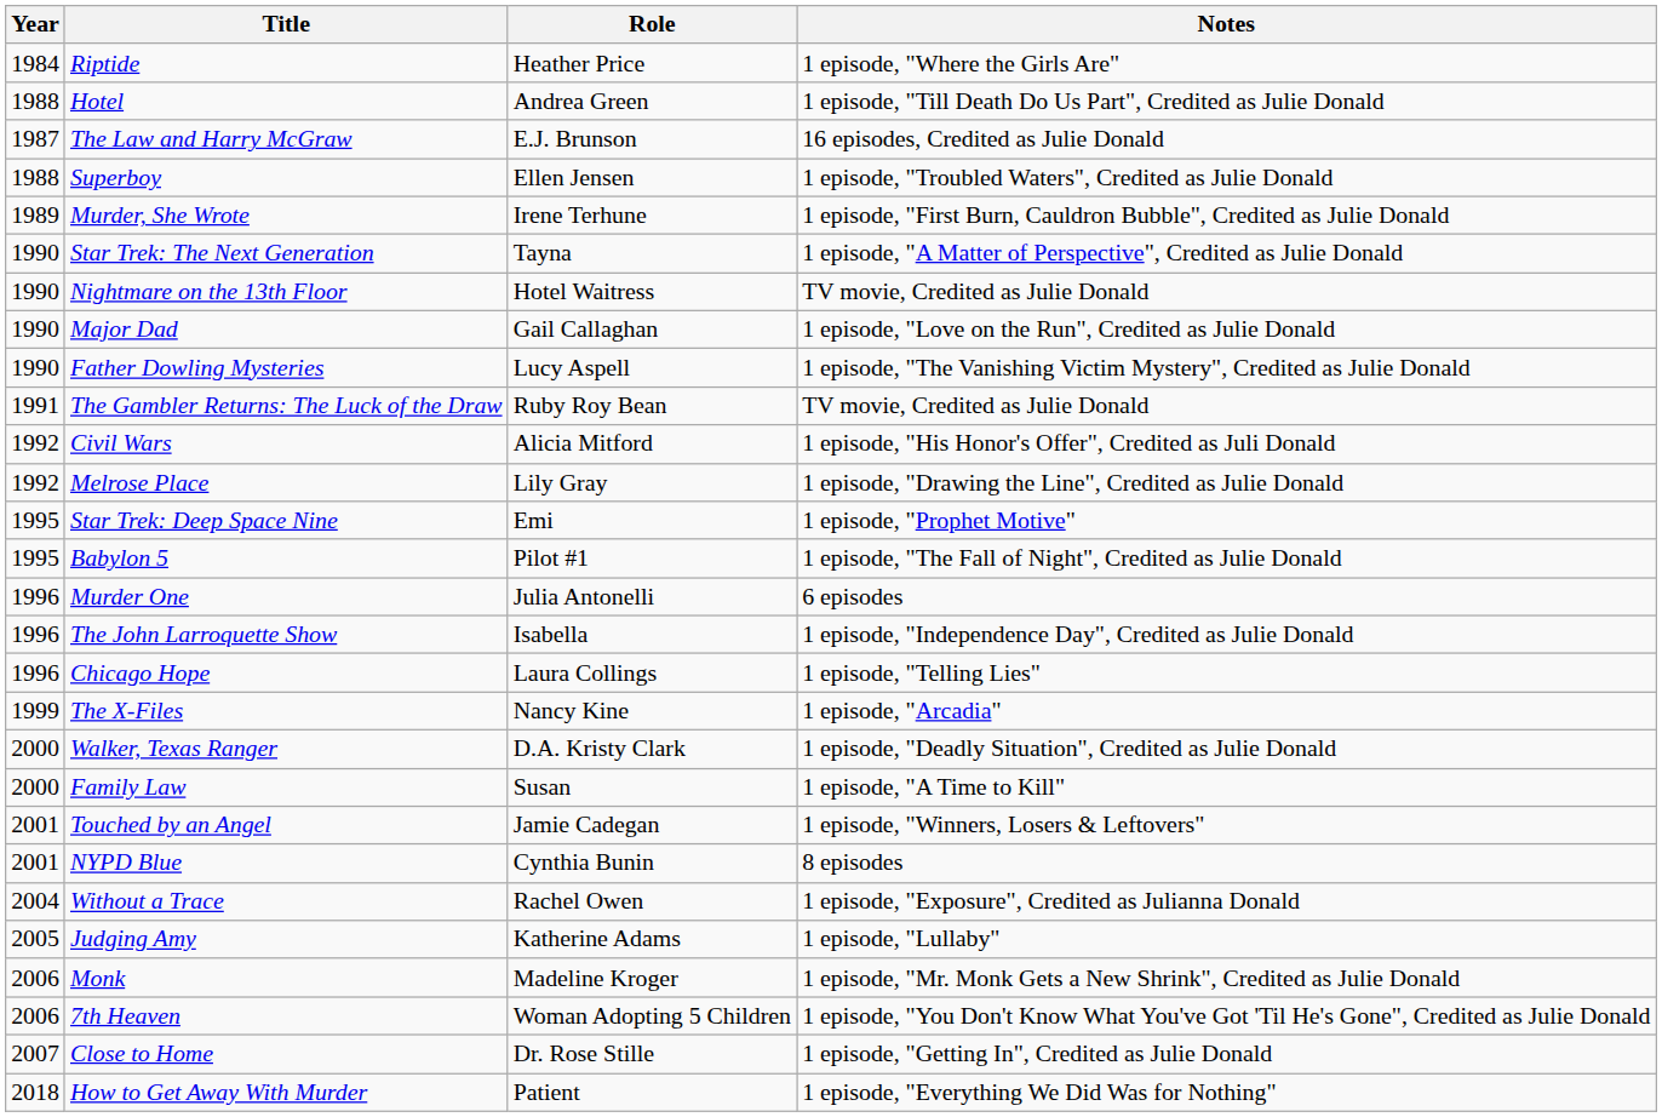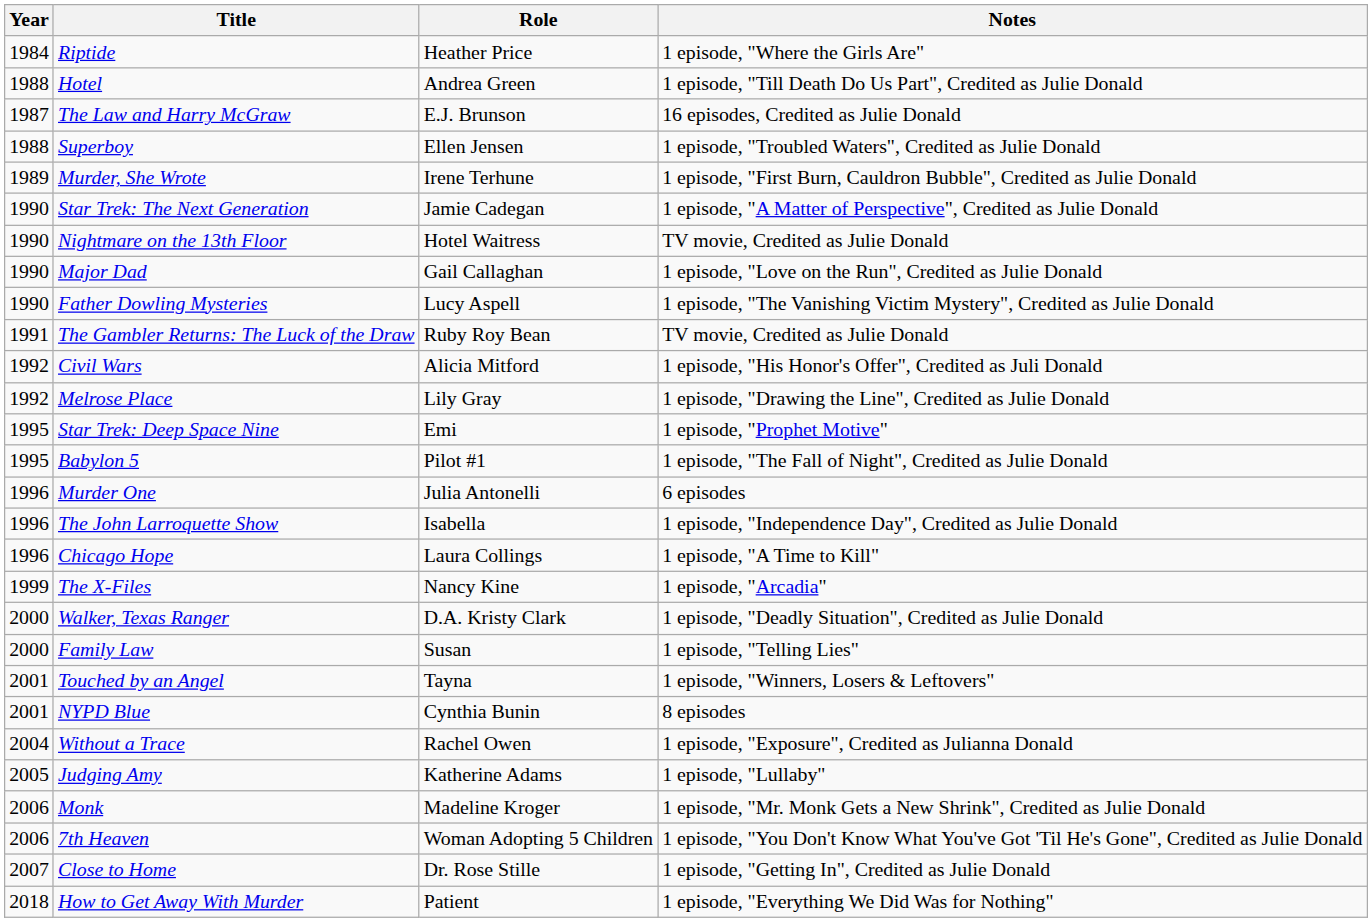 <table class="wikitable">
 <tr>
 <th>Year</th>
 <th>Title</th>
 <th>Role</th>
 <th>Notes</th>
 </tr>
 <tr>
 <td>1984</td>
 <td><em><a href='#'>Riptide</a></em></td>
 <td>Heather Price</td>
 <td>1 episode, "Where the Girls Are"</td>
 </tr>
 <tr>
 <td>1988</td>
 <td><em><a href='#'>Hotel</a></em></td>
 <td>Andrea Green</td>
 <td>1 episode, "Till Death Do Us Part", Credited as Julie Donald</td>
 </tr>
 <tr>
 <td>1987</td>
 <td><em><a href='#'>The Law and Harry McGraw</a></em></td>
 <td>E.J. Brunson</td>
 <td>16 episodes, Credited as Julie Donald</td>
 </tr>
 <tr>
 <td>1988</td>
 <td><em><a href='#'>Superboy</a></em></td>
 <td>Ellen Jensen</td>
 <td>1 episode, "Troubled Waters", Credited as Julie Donald</td>
 </tr>
 <tr>
 <td>1989</td>
 <td><em><a href='#'>Murder, She Wrote</a></em></td>
 <td>Irene Terhune</td>
 <td>1 episode, "First Burn, Cauldron Bubble", Credited as Julie Donald</td>
 </tr>
 <tr>
 <td>1990</td>
 <td><em><a href='#'>Star Trek: The Next Generation</a></em></td>
-<td>Tayna</td>
+<td>Jamie Cadegan</td>
 <td>1 episode, "<a href='#'>A Matter of Perspective</a>", Credited as Julie Donald</td>
 </tr>
 <tr>
 <td>1990</td>
 <td><em><a href='#'>Nightmare on the 13th Floor</a></em></td>
 <td>Hotel Waitress</td>
 <td>TV movie, Credited as Julie Donald</td>
 </tr>
 <tr>
 <td>1990</td>
 <td><em><a href='#'>Major Dad</a></em></td>
 <td>Gail Callaghan</td>
 <td>1 episode, "Love on the Run", Credited as Julie Donald</td>
 </tr>
 <tr>
 <td>1990</td>
 <td><em><a href='#'>Father Dowling Mysteries</a></em></td>
 <td>Lucy Aspell</td>
 <td>1 episode, "The Vanishing Victim Mystery", Credited as Julie Donald</td>
 </tr>
 <tr>
 <td>1991</td>
 <td><em><a href='#'>The Gambler Returns: The Luck of the Draw</a></em></td>
 <td>Ruby Roy Bean</td>
 <td>TV movie, Credited as Julie Donald</td>
 </tr>
 <tr>
 <td>1992</td>
 <td><em><a href='#'>Civil Wars</a></em></td>
 <td>Alicia Mitford</td>
 <td>1 episode, "His Honor's Offer", Credited as Juli Donald</td>
 </tr>
 <tr>
 <td>1992</td>
 <td><em><a href='#'>Melrose Place</a></em></td>
 <td>Lily Gray</td>
 <td>1 episode, "Drawing the Line", Credited as Julie Donald</td>
 </tr>
 <tr>
 <td>1995</td>
 <td><em><a href='#'>Star Trek: Deep Space Nine</a></em></td>
 <td>Emi</td>
 <td>1 episode, "<a href='#'>Prophet Motive</a>"</td>
 </tr>
 <tr>
 <td>1995</td>
 <td><em><a href='#'>Babylon 5</a></em></td>
 <td>Pilot #1</td>
 <td>1 episode, "The Fall of Night", Credited as Julie Donald</td>
 </tr>
 <tr>
 <td>1996</td>
 <td><em><a href='#'>Murder One</a></em></td>
 <td>Julia Antonelli</td>
 <td>6 episodes</td>
 </tr>
 <tr>
 <td>1996</td>
 <td><em><a href='#'>The John Larroquette Show</a></em></td>
 <td>Isabella</td>
 <td>1 episode, "Independence Day", Credited as Julie Donald</td>
 </tr>
 <tr>
 <td>1996</td>
 <td><em><a href='#'>Chicago Hope</a></em></td>
 <td>Laura Collings</td>
-<td>1 episode, "Telling Lies"</td>
+<td>1 episode, "A Time to Kill"</td>
 </tr>
 <tr>
 <td>1999</td>
 <td><em><a href='#'>The X-Files</a></em></td>
 <td>Nancy Kine</td>
 <td>1 episode, "<a href='#'>Arcadia</a>"</td>
 </tr>
 <tr>
 <td>2000</td>
 <td><em><a href='#'>Walker, Texas Ranger</a></em></td>
 <td>D.A. Kristy Clark</td>
 <td>1 episode, "Deadly Situation", Credited as Julie Donald</td>
 </tr>
 <tr>
 <td>2000</td>
 <td><em><a href='#'>Family Law</a></em></td>
 <td>Susan</td>
-<td>1 episode, "A Time to Kill"</td>
+<td>1 episode, "Telling Lies"</td>
 </tr>
 <tr>
 <td>2001</td>
 <td><em><a href='#'>Touched by an Angel</a></em></td>
-<td>Jamie Cadegan</td>
+<td>Tayna</td>
 <td>1 episode, "Winners, Losers & Leftovers"</td>
 </tr>
 <tr>
 <td>2001</td>
 <td><em><a href='#'>NYPD Blue</a></em></td>
 <td>Cynthia Bunin</td>
 <td>8 episodes</td>
 </tr>
 <tr>
 <td>2004</td>
 <td><em><a href='#'>Without a Trace</a></em></td>
 <td>Rachel Owen</td>
 <td>1 episode, "Exposure", Credited as Julianna Donald</td>
 </tr>
 <tr>
 <td>2005</td>
 <td><em><a href='#'>Judging Amy</a></em></td>
 <td>Katherine Adams</td>
 <td>1 episode, "Lullaby"</td>
 </tr>
 <tr>
 <td>2006</td>
 <td><em><a href='#'>Monk</a></em></td>
 <td>Madeline Kroger</td>
 <td>1 episode, "Mr. Monk Gets a New Shrink", Credited as Julie Donald</td>
 </tr>
 <tr>
 <td>2006</td>
 <td><em><a href='#'>7th Heaven</a></em></td>
 <td>Woman Adopting 5 Children</td>
 <td>1 episode, "You Don't Know What You've Got 'Til He's Gone", Credited as Julie Donald</td>
 </tr>
 <tr>
 <td>2007</td>
 <td><em><a href='#'>Close to Home</a></em></td>
 <td>Dr. Rose Stille</td>
 <td>1 episode, "Getting In", Credited as Julie Donald</td>
 </tr>
 <tr>
 <td>2018</td>
 <td><em><a href='#'>How to Get Away With Murder</a></em></td>
 <td>Patient</td>
 <td>1 episode, "Everything We Did Was for Nothing"</td>
 </tr>
 </table>
